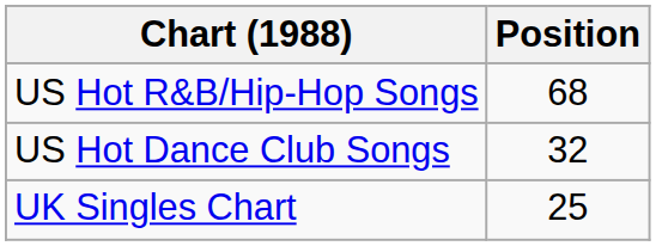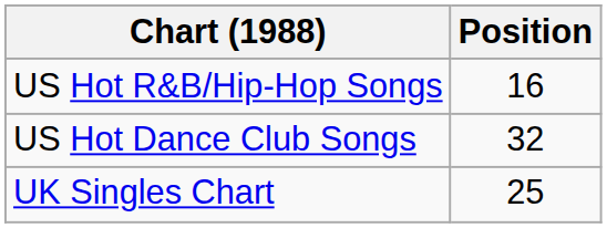 <table class="wikitable sortable" style="text-align:center;">
 <tr>
 <th>Chart (1988)</th>
 <th>Position</th>
 </tr>
 <tr>
 <td align="left">US <a href='#'>Hot R&B/Hip-Hop Songs</a></td>
-<td>68</td>
+<td>16</td>
 </tr>
 <tr>
 <td align="left">US <a href='#'>Hot Dance Club Songs</a></td>
 <td>32</td>
 </tr>
 <tr>
 <td align="left"><a href='#'>UK Singles Chart</a></td>
 <td>25</td>
 </tr>
 </table>
